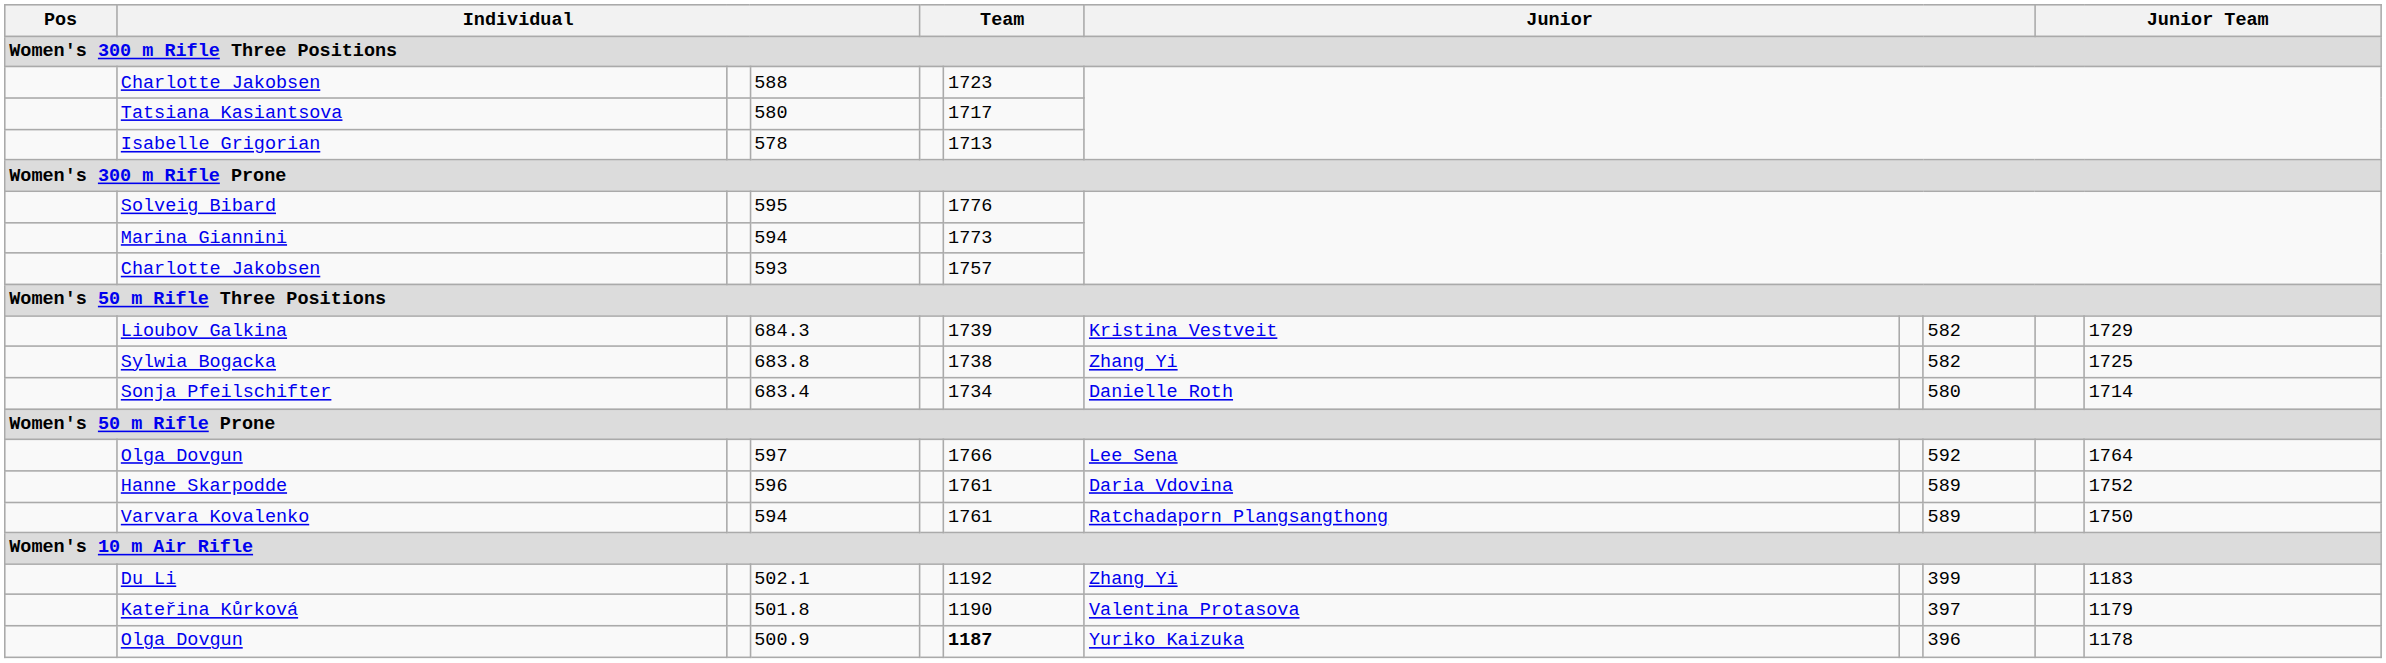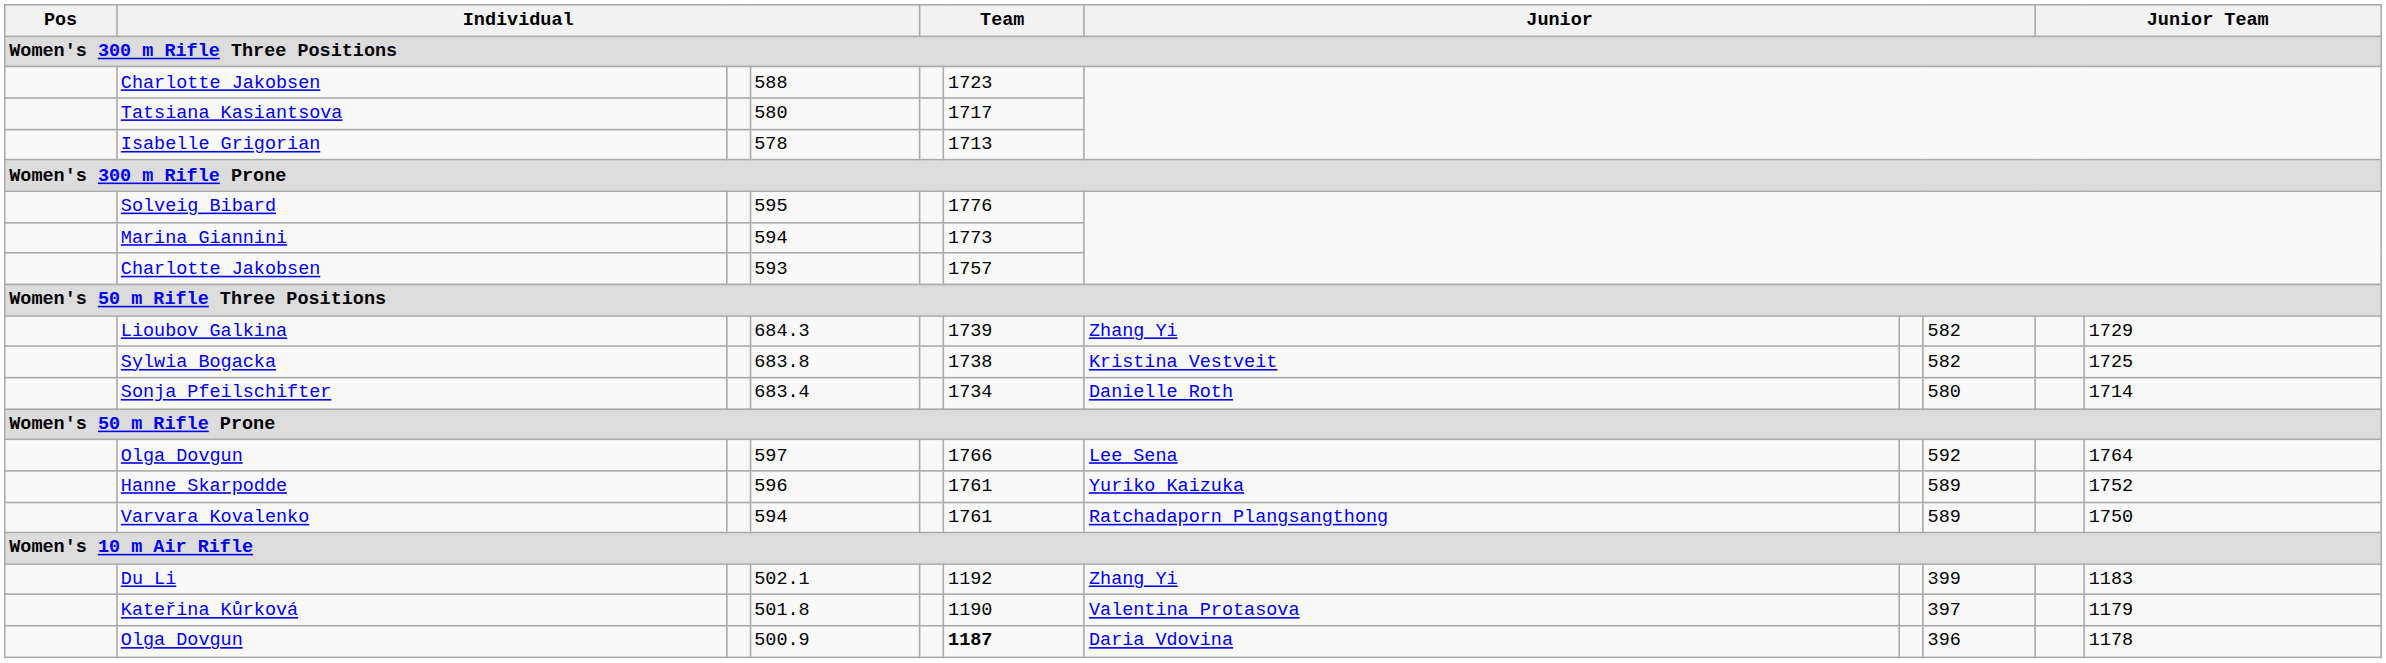 <table class=wikitable style="width:95%; font-size: 90%;">
 <tr>
 <th>Pos</th>
 <th colspan=3>Individual</th>
 <th colspan=2>Team</th>
 <th colspan=3>Junior</th>
 <th colspan=3>Junior Team</th>
 </tr>
 <tr>
 <td colspan=11 style="background:#dcdcdc"><strong>Women's <a href='#'>300 m Rifle</a> Three Positions</strong></td>
 </tr>
 <tr>
 <td></td>
 <td><a href='#'>Charlotte Jakobsen</a></td>
 <td></td>
 <td>588</td>
 <td></td>
 <td>1723</td>
 </tr>
 <tr>
 <td></td>
 <td><a href='#'>Tatsiana Kasiantsova</a></td>
 <td></td>
 <td>580</td>
 <td></td>
 <td>1717</td>
 </tr>
 <tr>
 <td></td>
 <td><a href='#'>Isabelle Grigorian</a></td>
 <td></td>
 <td>578</td>
 <td></td>
 <td>1713</td>
 </tr>
 <tr>
 <td colspan=11 style="background:#dcdcdc"><strong>Women's <a href='#'>300 m Rifle</a> Prone</strong></td>
 </tr>
 <tr>
 <td></td>
 <td><a href='#'>Solveig Bibard</a></td>
 <td></td>
 <td>595</td>
 <td></td>
 <td>1776</td>
 </tr>
 <tr>
 <td></td>
 <td><a href='#'>Marina Giannini</a></td>
 <td></td>
 <td>594</td>
 <td></td>
 <td>1773</td>
 </tr>
 <tr>
 <td></td>
 <td><a href='#'>Charlotte Jakobsen</a></td>
 <td></td>
 <td>593</td>
 <td></td>
 <td>1757</td>
 </tr>
 <tr>
 <td colspan=11 style="background:#dcdcdc"><strong>Women's <a href='#'>50 m Rifle</a> Three Positions</strong></td>
 </tr>
 <tr>
 <td></td>
 <td><a href='#'>Lioubov Galkina</a></td>
 <td></td>
 <td>684.3</td>
 <td></td>
 <td>1739</td>
-<td><a href='#'>Kristina Vestveit</a></td>
+<td><a href='#'>Zhang Yi</a></td>
 <td></td>
 <td>582</td>
 <td></td>
 <td>1729</td>
 </tr>
 <tr>
 <td></td>
 <td><a href='#'>Sylwia Bogacka</a></td>
 <td></td>
 <td>683.8</td>
 <td></td>
 <td>1738</td>
-<td><a href='#'>Zhang Yi</a></td>
+<td><a href='#'>Kristina Vestveit</a></td>
 <td></td>
 <td>582</td>
 <td></td>
 <td>1725</td>
 </tr>
 <tr>
 <td></td>
 <td><a href='#'>Sonja Pfeilschifter</a></td>
 <td></td>
 <td>683.4</td>
 <td></td>
 <td>1734</td>
 <td><a href='#'>Danielle Roth</a></td>
 <td></td>
 <td>580</td>
 <td></td>
 <td>1714</td>
 </tr>
 <tr>
 <td colspan=11 style="background:#dcdcdc"><strong>Women's <a href='#'>50 m Rifle</a> Prone</strong></td>
 </tr>
 <tr>
 <td></td>
 <td><a href='#'>Olga Dovgun</a></td>
 <td></td>
 <td>597</td>
 <td></td>
 <td>1766</td>
 <td><a href='#'>Lee Sena</a></td>
 <td></td>
 <td>592</td>
 <td></td>
 <td>1764</td>
 </tr>
 <tr>
 <td></td>
 <td><a href='#'>Hanne Skarpodde</a></td>
 <td></td>
 <td>596</td>
 <td></td>
 <td>1761</td>
-<td><a href='#'>Daria Vdovina</a></td>
+<td><a href='#'>Yuriko Kaizuka</a></td>
 <td></td>
 <td>589</td>
 <td></td>
 <td>1752</td>
 </tr>
 <tr>
 <td></td>
 <td><a href='#'>Varvara Kovalenko</a></td>
 <td></td>
 <td>594</td>
 <td></td>
 <td>1761</td>
 <td><a href='#'>Ratchadaporn Plangsangthong</a></td>
 <td></td>
 <td>589</td>
 <td></td>
 <td>1750</td>
 </tr>
 <tr>
 <td colspan=11 style="background:#dcdcdc"><strong>Women's <a href='#'>10 m Air Rifle</a></strong></td>
 </tr>
 <tr>
 <td></td>
 <td><a href='#'>Du Li</a></td>
 <td></td>
 <td>502.1</td>
 <td></td>
 <td>1192</td>
 <td><a href='#'>Zhang Yi</a></td>
 <td></td>
 <td>399</td>
 <td></td>
 <td>1183</td>
 </tr>
 <tr>
 <td></td>
 <td><a href='#'>Kateřina Kůrková</a></td>
 <td></td>
 <td>501.8</td>
 <td></td>
 <td>1190</td>
 <td><a href='#'>Valentina Protasova</a></td>
 <td></td>
 <td>397</td>
 <td></td>
 <td>1179</td>
 </tr>
 <tr>
 <td></td>
 <td><a href='#'>Olga Dovgun</a></td>
 <td></td>
 <td>500.9</td>
 <td></td>
 <td><strong>1187</strong></td>
-<td><a href='#'>Yuriko Kaizuka</a></td>
+<td><a href='#'>Daria Vdovina</a></td>
 <td></td>
 <td>396</td>
 <td></td>
 <td>1178</td>
 </tr>
 </table>
